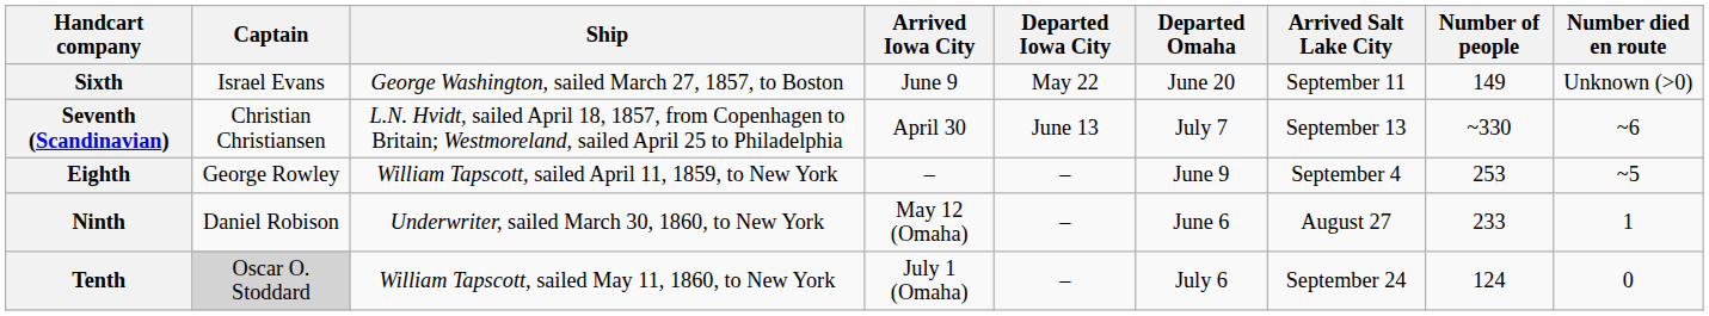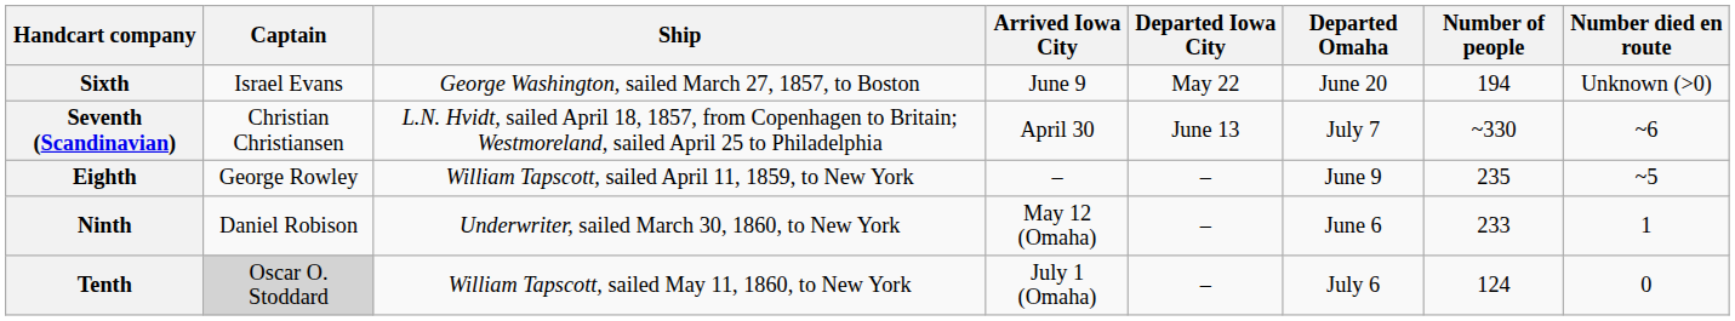 <table class="wikitable" style="text-align:center">
 <tr>
 <th scope="col">Handcart company</th>
 <th scope="col">Captain</th>
 <th scope="col">Ship</th>
 <th scope="col">Arrived Iowa City</th>
 <th scope="col">Departed Iowa City</th>
 <th scope="col">Departed Omaha</th>
-<th scope="col">Arrived Salt Lake City</th>
 <th scope="col">Number of people</th>
 <th scope="col">Number died en route</th>
 </tr>
 <tr>
 <th>Sixth</th>
 <td>Israel Evans</td>
 <td><em>George Washington,</em> sailed March 27, 1857, to Boston</td>
 <td>June 9</td>
 <td>May 22</td>
 <td>June 20</td>
-<td>September 11</td>
-<td>149</td>
+<td>194</td>
 <td>Unknown (>0)</td>
 </tr>
 <tr>
 <th>Seventh (<a href='#'>Scandinavian</a>)</th>
 <td>Christian Christiansen</td>
 <td><em>L.N. Hvidt,</em> sailed April 18, 1857, from Copenhagen to Britain; <em>Westmoreland,</em> sailed April 25 to Philadelphia</td>
 <td>April 30</td>
 <td>June 13</td>
 <td>July 7</td>
-<td>September 13</td>
 <td>~330</td>
 <td>~6</td>
 </tr>
 <tr>
 <th>Eighth</th>
 <td>George Rowley</td>
 <td><em>William Tapscott,</em> sailed April 11, 1859, to New York</td>
 <td>–</td>
 <td>–</td>
 <td>June 9</td>
-<td>September 4</td>
-<td>253</td>
+<td>235</td>
 <td>~5</td>
 </tr>
 <tr>
 <th>Ninth</th>
 <td>Daniel Robison</td>
 <td><em>Underwriter,</em> sailed March 30, 1860, to New York</td>
 <td>May 12 (Omaha)</td>
 <td>–</td>
 <td>June 6</td>
-<td>August 27</td>
 <td>233</td>
 <td>1</td>
 </tr>
 <tr>
 <th>Tenth</th>
 <td style="background: lightgrey;">Oscar O. Stoddard</td>
 <td><em>William Tapscott,</em> sailed May 11, 1860, to New York</td>
 <td>July 1 (Omaha)</td>
 <td>–</td>
 <td>July 6</td>
-<td>September 24</td>
 <td>124</td>
 <td>0</td>
 </tr>
 </table>
